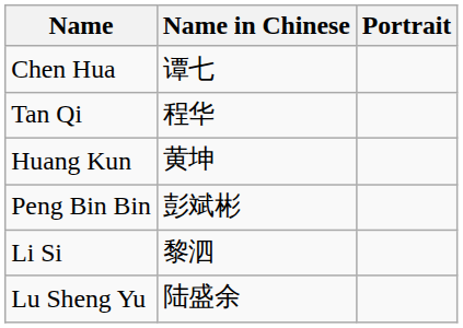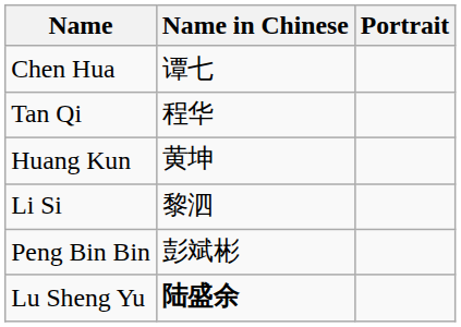 <table class="wikitable mw-collapsible">
 <tr>
 <th>Name</th>
 <th>Name in Chinese</th>
 <th>Portrait</th>
 </tr>
 <tr>
 <td>Chen Hua</td>
 <td>谭七</td>
 <td></td>
 </tr>
 <tr>
 <td>Tan Qi</td>
 <td>程华</td>
 <td></td>
 </tr>
 <tr>
 <td>Huang Kun</td>
 <td>黄坤</td>
 <td></td>
 </tr>
 <tr>
+<td>Li Si</td>
+<td>黎泗</td>
+<td></td>
+</tr>
+<tr>
 <td>Peng Bin Bin</td>
 <td>彭斌彬</td>
 <td></td>
 </tr>
 <tr>
-<td>Li Si</td>
-<td>黎泗</td>
-<td></td>
-</tr>
-<tr>
 <td>Lu Sheng Yu</td>
-<td>陆盛余</td>
+<td><strong>陆盛余</strong></td>
 <td></td>
 </tr>
 </table>
